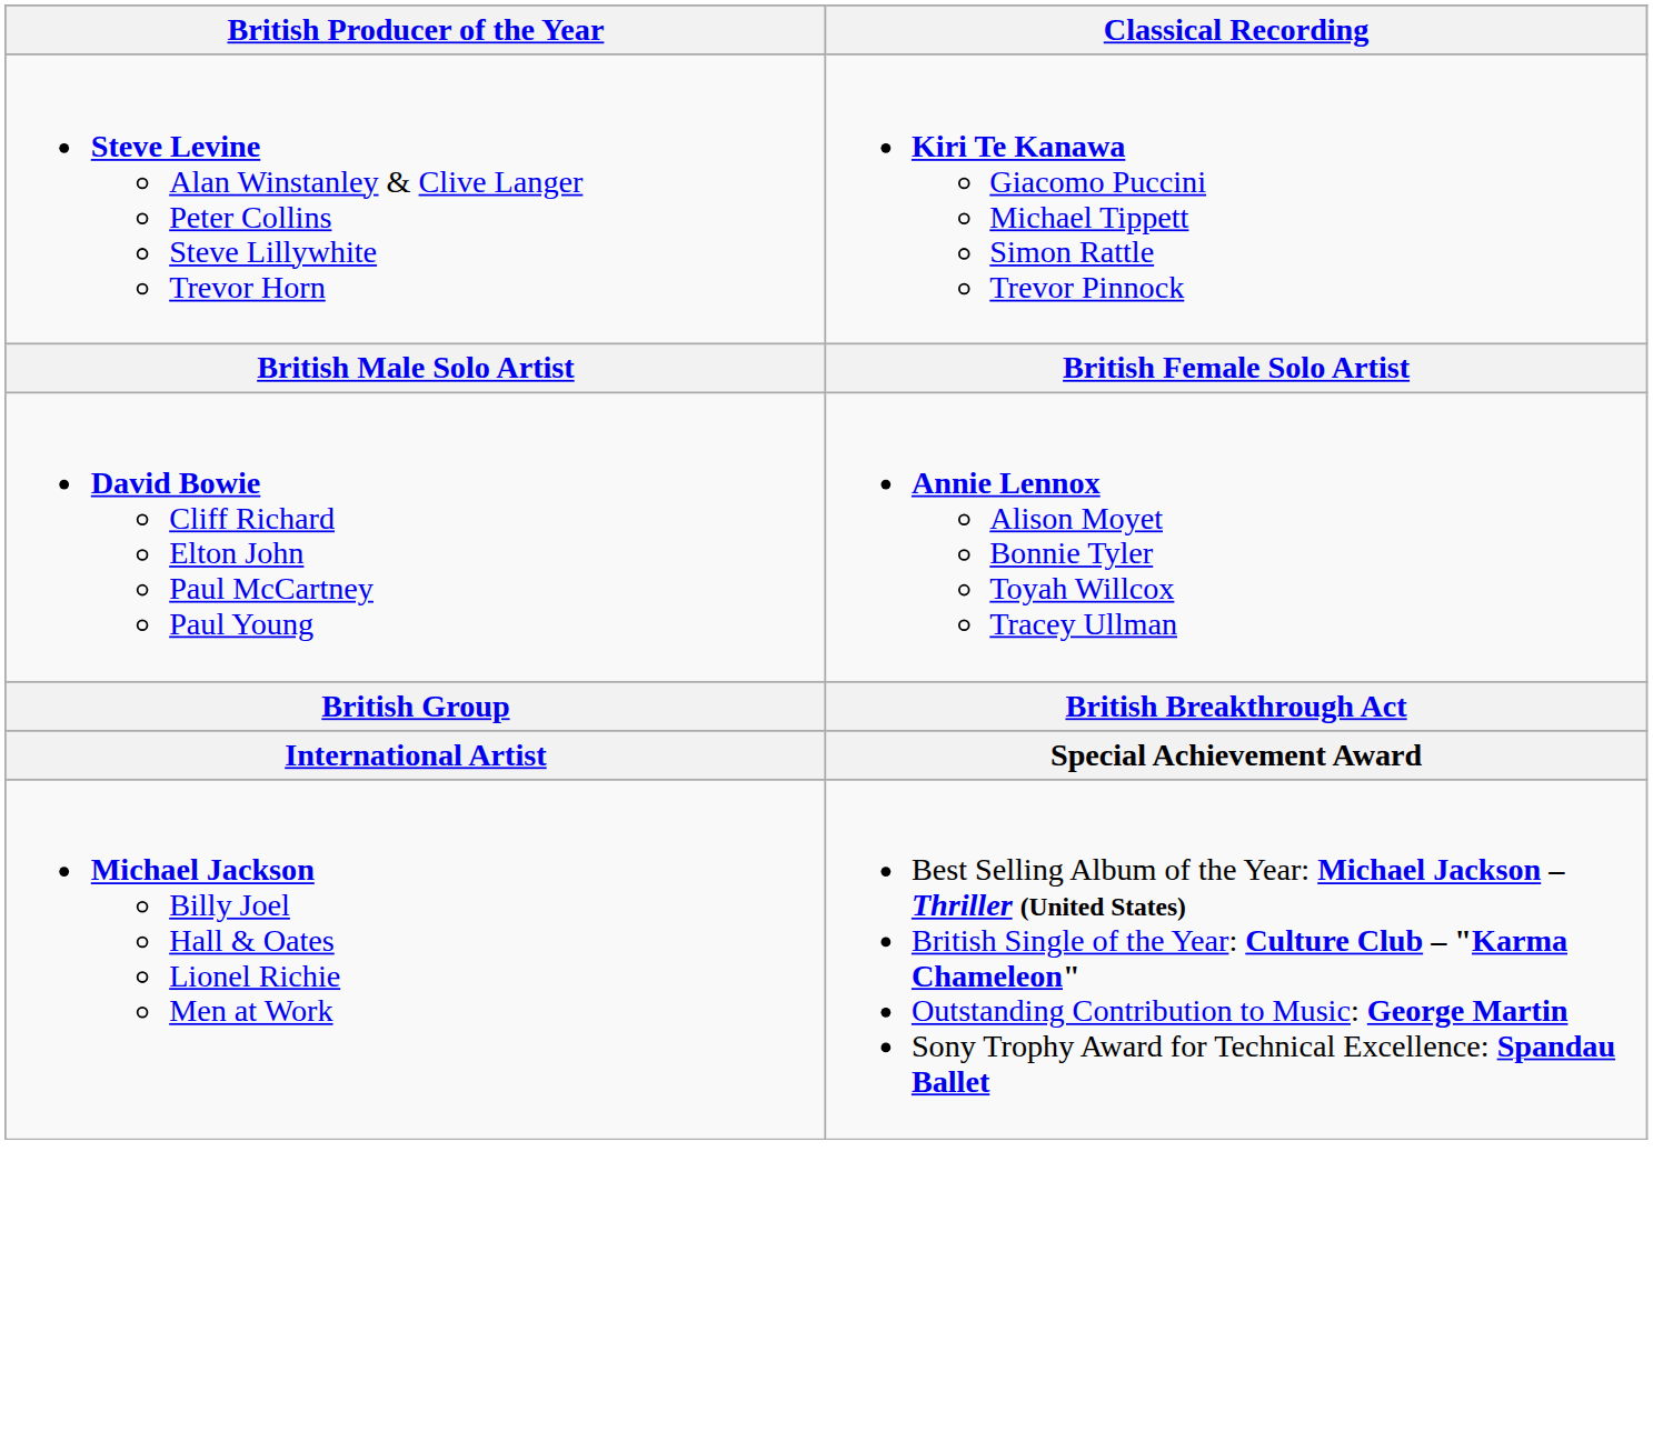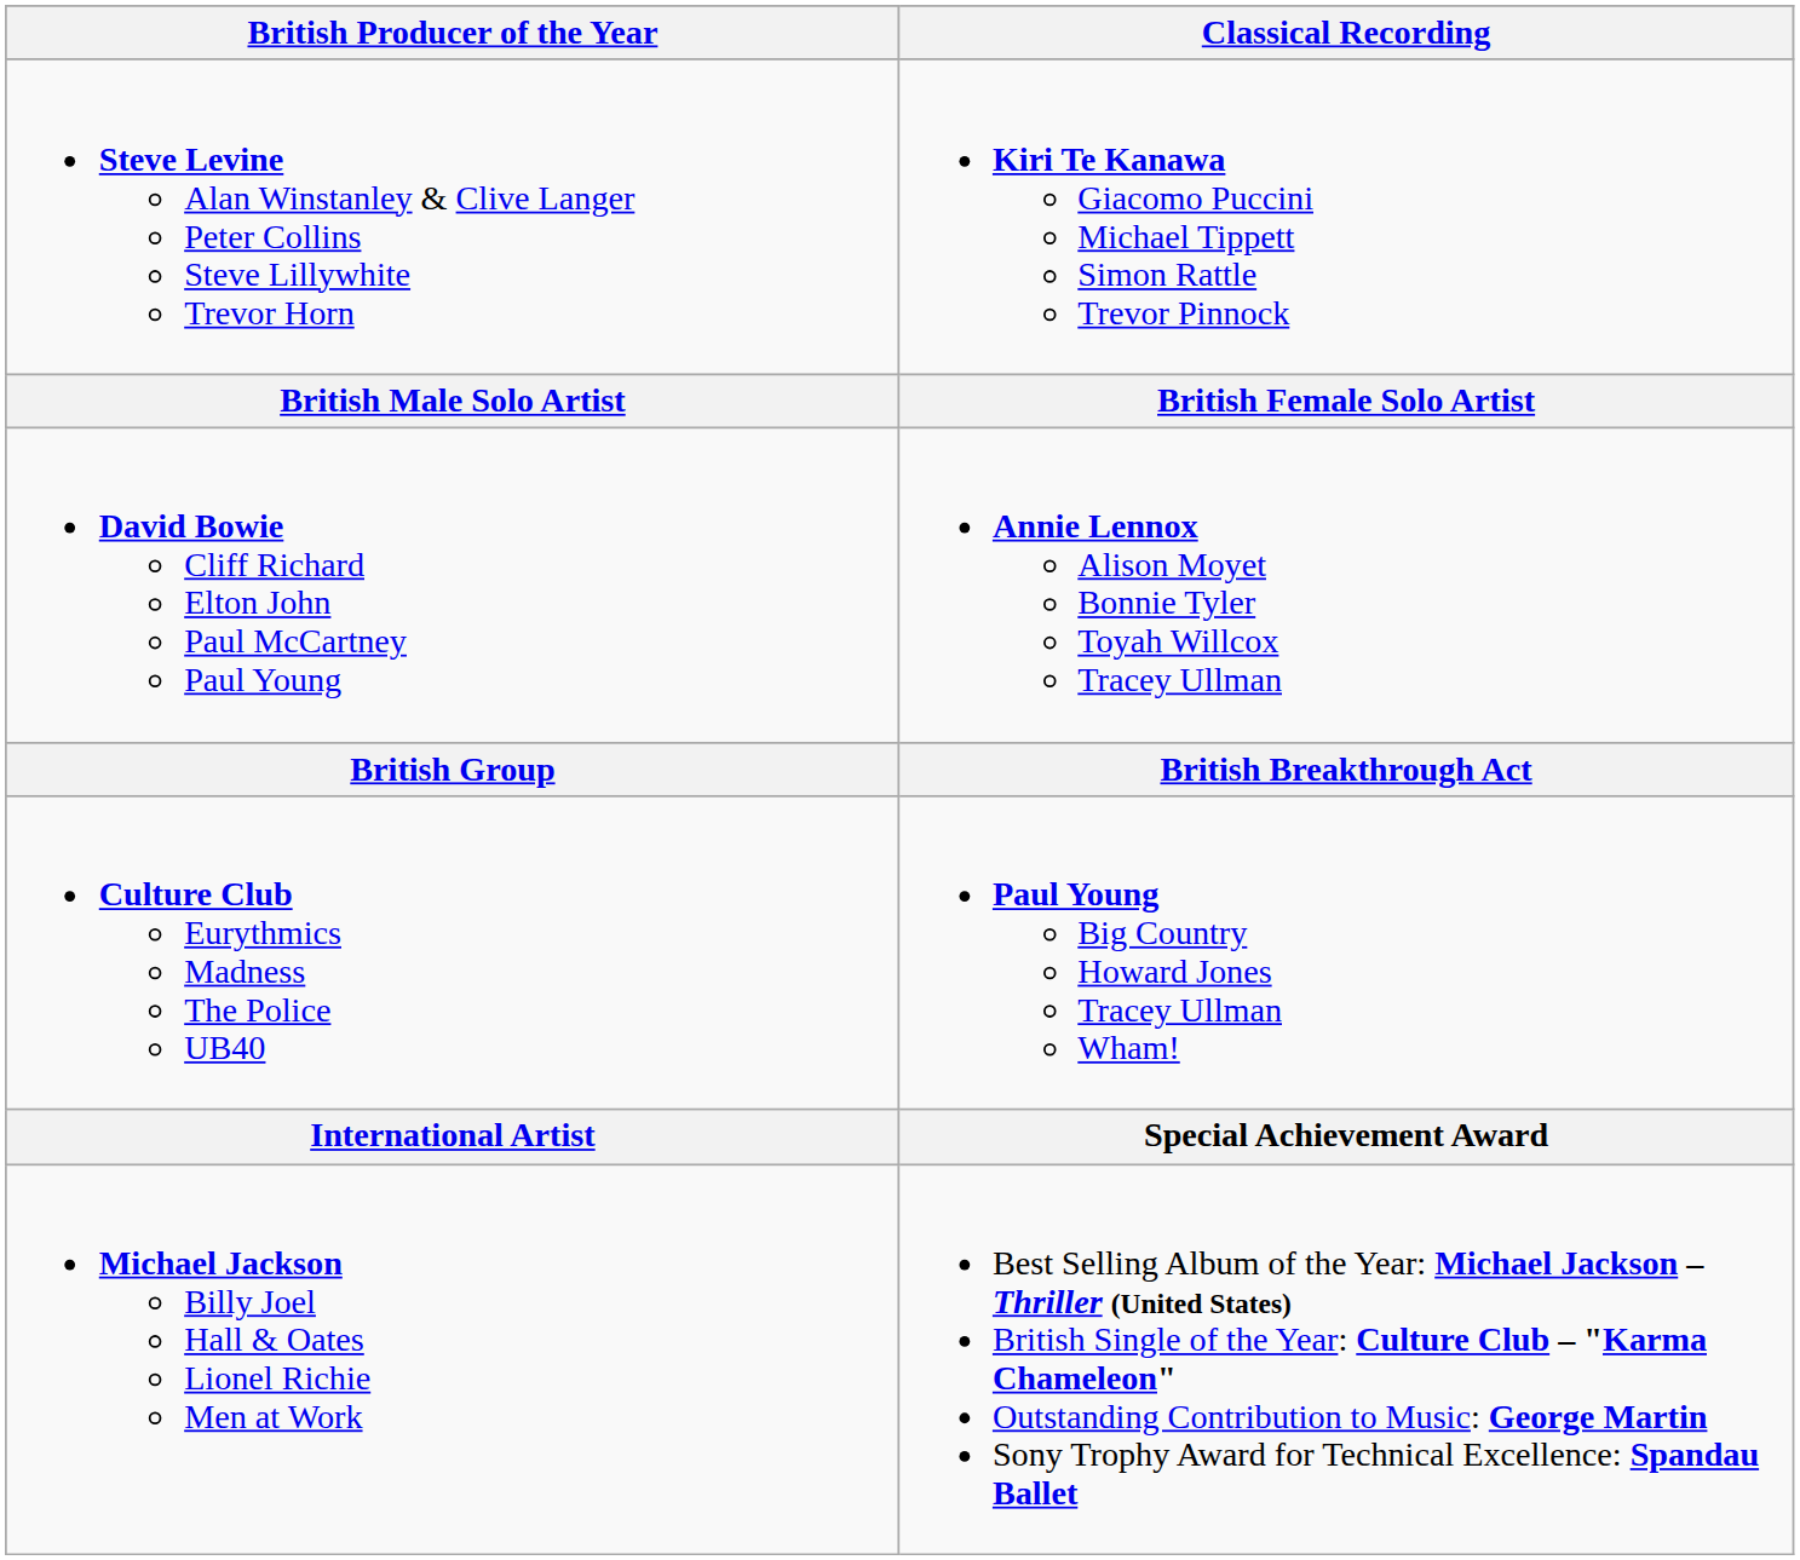 <table class="wikitable" style="width:95%">
 <tr bgcolor="#bebebe">
 <th width="50%"><a href='#'>British Producer of the Year</a></th>
 <th width="50%"><a href='#'>Classical Recording</a></th>
 </tr>
 <tr>
 <td valign="top"><br><ul><li><strong><a href='#'>Steve Levine</a></strong><ul><li><a href='#'>Alan Winstanley</a> & <a href='#'>Clive Langer</a></li><li><a href='#'>Peter Collins</a></li><li><a href='#'>Steve Lillywhite</a></li><li><a href='#'>Trevor Horn</a></li></ul></li></ul></td>
 <td valign="top"><br><ul><li><strong><a href='#'>Kiri Te Kanawa</a></strong><ul><li><a href='#'>Giacomo Puccini</a></li><li><a href='#'>Michael Tippett</a></li><li><a href='#'>Simon Rattle</a></li><li><a href='#'>Trevor Pinnock</a></li></ul></li></ul></td>
 </tr>
 <tr>
 <th width="50%"><a href='#'>British Male Solo Artist</a></th>
 <th width="50%"><a href='#'>British Female Solo Artist</a></th>
 </tr>
 <tr>
 <td valign="top"><br><ul><li><strong><a href='#'>David Bowie</a></strong><ul><li><a href='#'>Cliff Richard</a></li><li><a href='#'>Elton John</a></li><li><a href='#'>Paul McCartney</a></li><li><a href='#'>Paul Young</a></li></ul></li></ul></td>
 <td valign="top"><br><ul><li><strong><a href='#'>Annie Lennox</a></strong><ul><li><a href='#'>Alison Moyet</a></li><li><a href='#'>Bonnie Tyler</a></li><li><a href='#'>Toyah Willcox</a></li><li><a href='#'>Tracey Ullman</a></li></ul></li></ul></td>
 </tr>
 <tr>
 <th width="50%"><a href='#'>British Group</a></th>
 <th width="50%"><a href='#'>British Breakthrough Act</a></th>
 </tr>
 <tr>
+<td valign="top"><br><ul><li><strong><a href='#'>Culture Club</a></strong><ul><li><a href='#'>Eurythmics</a></li><li><a href='#'>Madness</a></li><li><a href='#'>The Police</a></li><li><a href='#'>UB40</a></li></ul></li></ul></td>
+<td valign="top"><br><ul><li><strong><a href='#'>Paul Young</a></strong><ul><li><a href='#'>Big Country</a></li><li><a href='#'>Howard Jones</a></li><li><a href='#'>Tracey Ullman</a></li><li><a href='#'>Wham!</a></li></ul></li></ul></td>
+</tr>
+<tr>
 <th width="50%"><a href='#'>International Artist</a></th>
 <th width="50%">Special Achievement Award</th>
 </tr>
 <tr>
 <td valign="top"><br><ul><li><strong><a href='#'>Michael Jackson</a></strong><ul><li><a href='#'>Billy Joel</a></li><li><a href='#'>Hall & Oates</a></li><li><a href='#'>Lionel Richie</a></li><li><a href='#'>Men at Work</a></li></ul></li></ul></td>
 <td valign="top"><br><ul><li>Best Selling Album of the Year: <strong><a href='#'>Michael Jackson</a> – <em><a href='#'>Thriller</a></em> <small>(United States)</small></strong></li><li><a href='#'>British Single of the Year</a>: <strong><a href='#'>Culture Club</a> – "<a href='#'>Karma Chameleon</a>"</strong></li><li><a href='#'>Outstanding Contribution to Music</a>: <strong><a href='#'>George Martin</a></strong></li><li>Sony Trophy Award for Technical Excellence: <strong><a href='#'>Spandau Ballet</a></strong></li></ul></td>
 </tr>
 </table>
